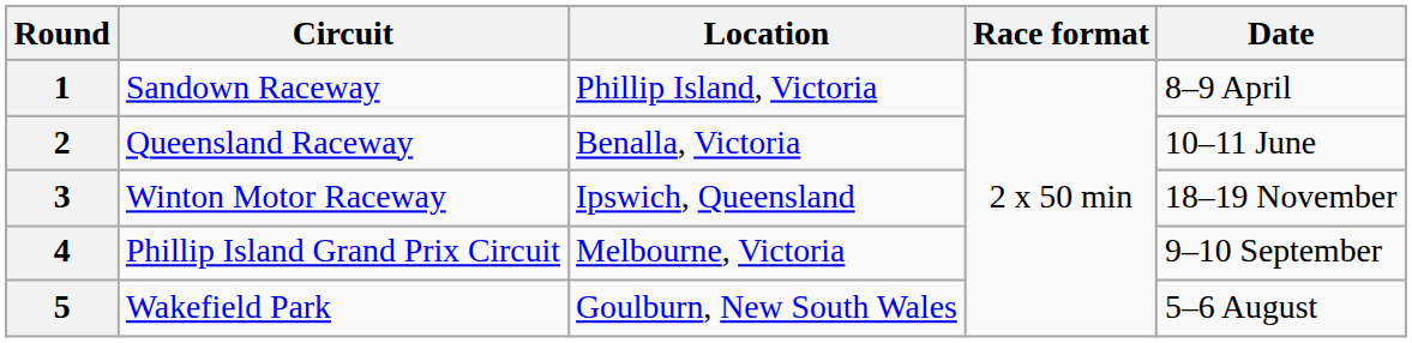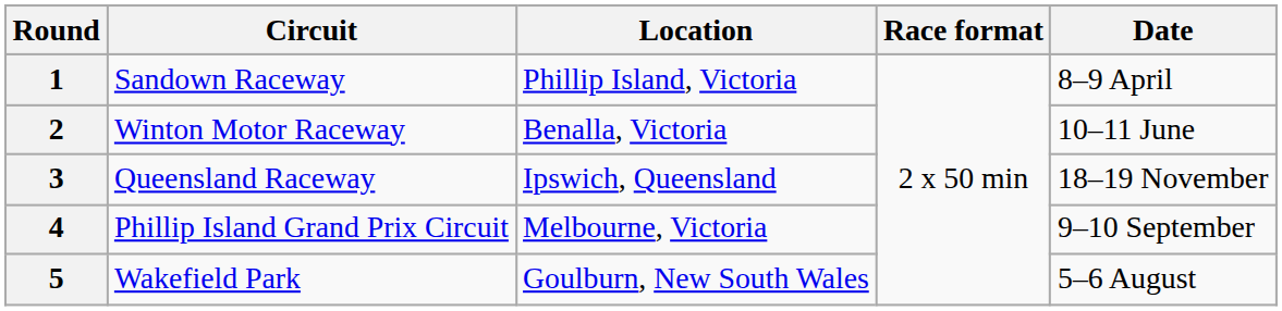 <table class="wikitable" style="font-size: 85%">
 <tr>
 <th>Round</th>
 <th>Circuit</th>
 <th>Location</th>
 <th>Race format</th>
 <th>Date</th>
 </tr>
 <tr>
 <th>1</th>
 <td><a href='#'>Sandown Raceway</a></td>
 <td><a href='#'>Phillip Island</a>, <a href='#'>Victoria</a></td>
 <td rowspan=5 align=center>2 x 50 min</td>
 <td>8–9 April</td>
 </tr>
 <tr>
 <th>2</th>
-<td><a href='#'>Queensland Raceway</a></td>
+<td><a href='#'>Winton Motor Raceway</a></td>
 <td><a href='#'>Benalla</a>, <a href='#'>Victoria</a></td>
 <td>10–11 June</td>
 </tr>
 <tr>
 <th>3</th>
-<td><a href='#'>Winton Motor Raceway</a></td>
+<td><a href='#'>Queensland Raceway</a></td>
 <td><a href='#'>Ipswich</a>, <a href='#'>Queensland</a></td>
 <td>18–19 November</td>
 </tr>
 <tr>
 <th>4</th>
 <td><a href='#'>Phillip Island Grand Prix Circuit</a></td>
 <td><a href='#'>Melbourne</a>, <a href='#'>Victoria</a></td>
 <td>9–10 September</td>
 </tr>
 <tr>
 <th>5</th>
 <td><a href='#'>Wakefield Park</a></td>
 <td><a href='#'>Goulburn</a>, <a href='#'>New South Wales</a></td>
 <td>5–6 August</td>
 </tr>
 </table>
